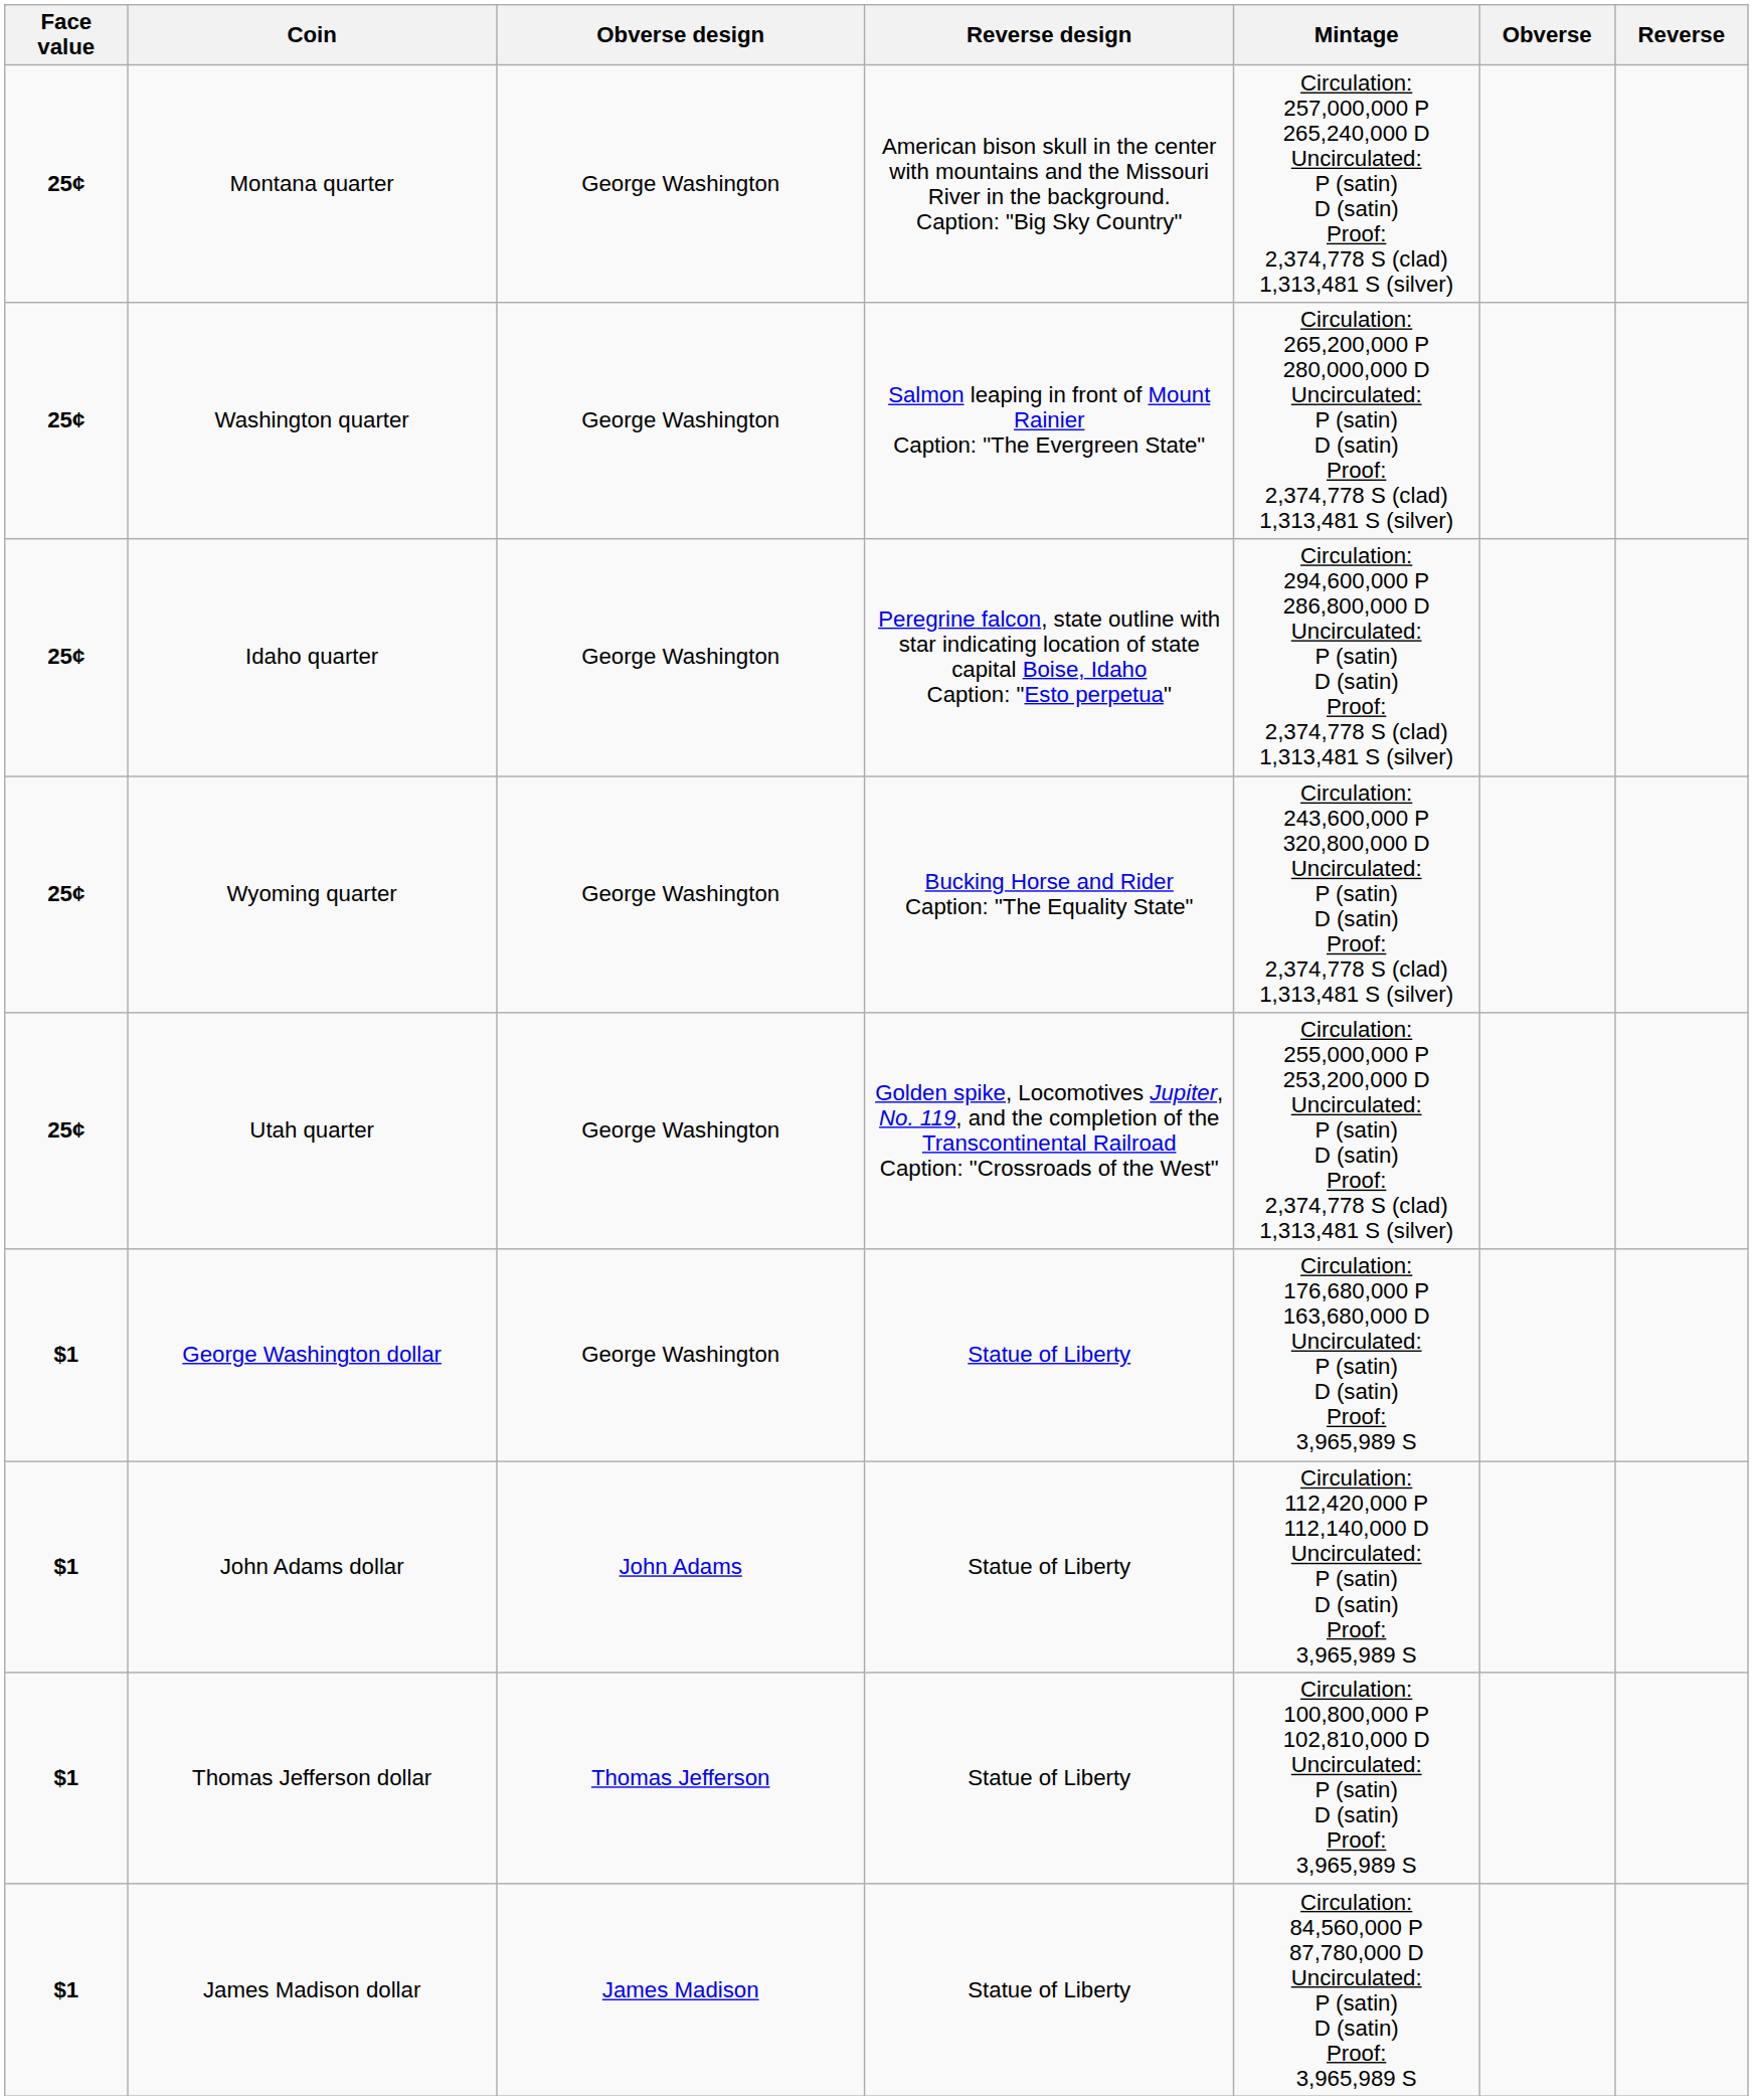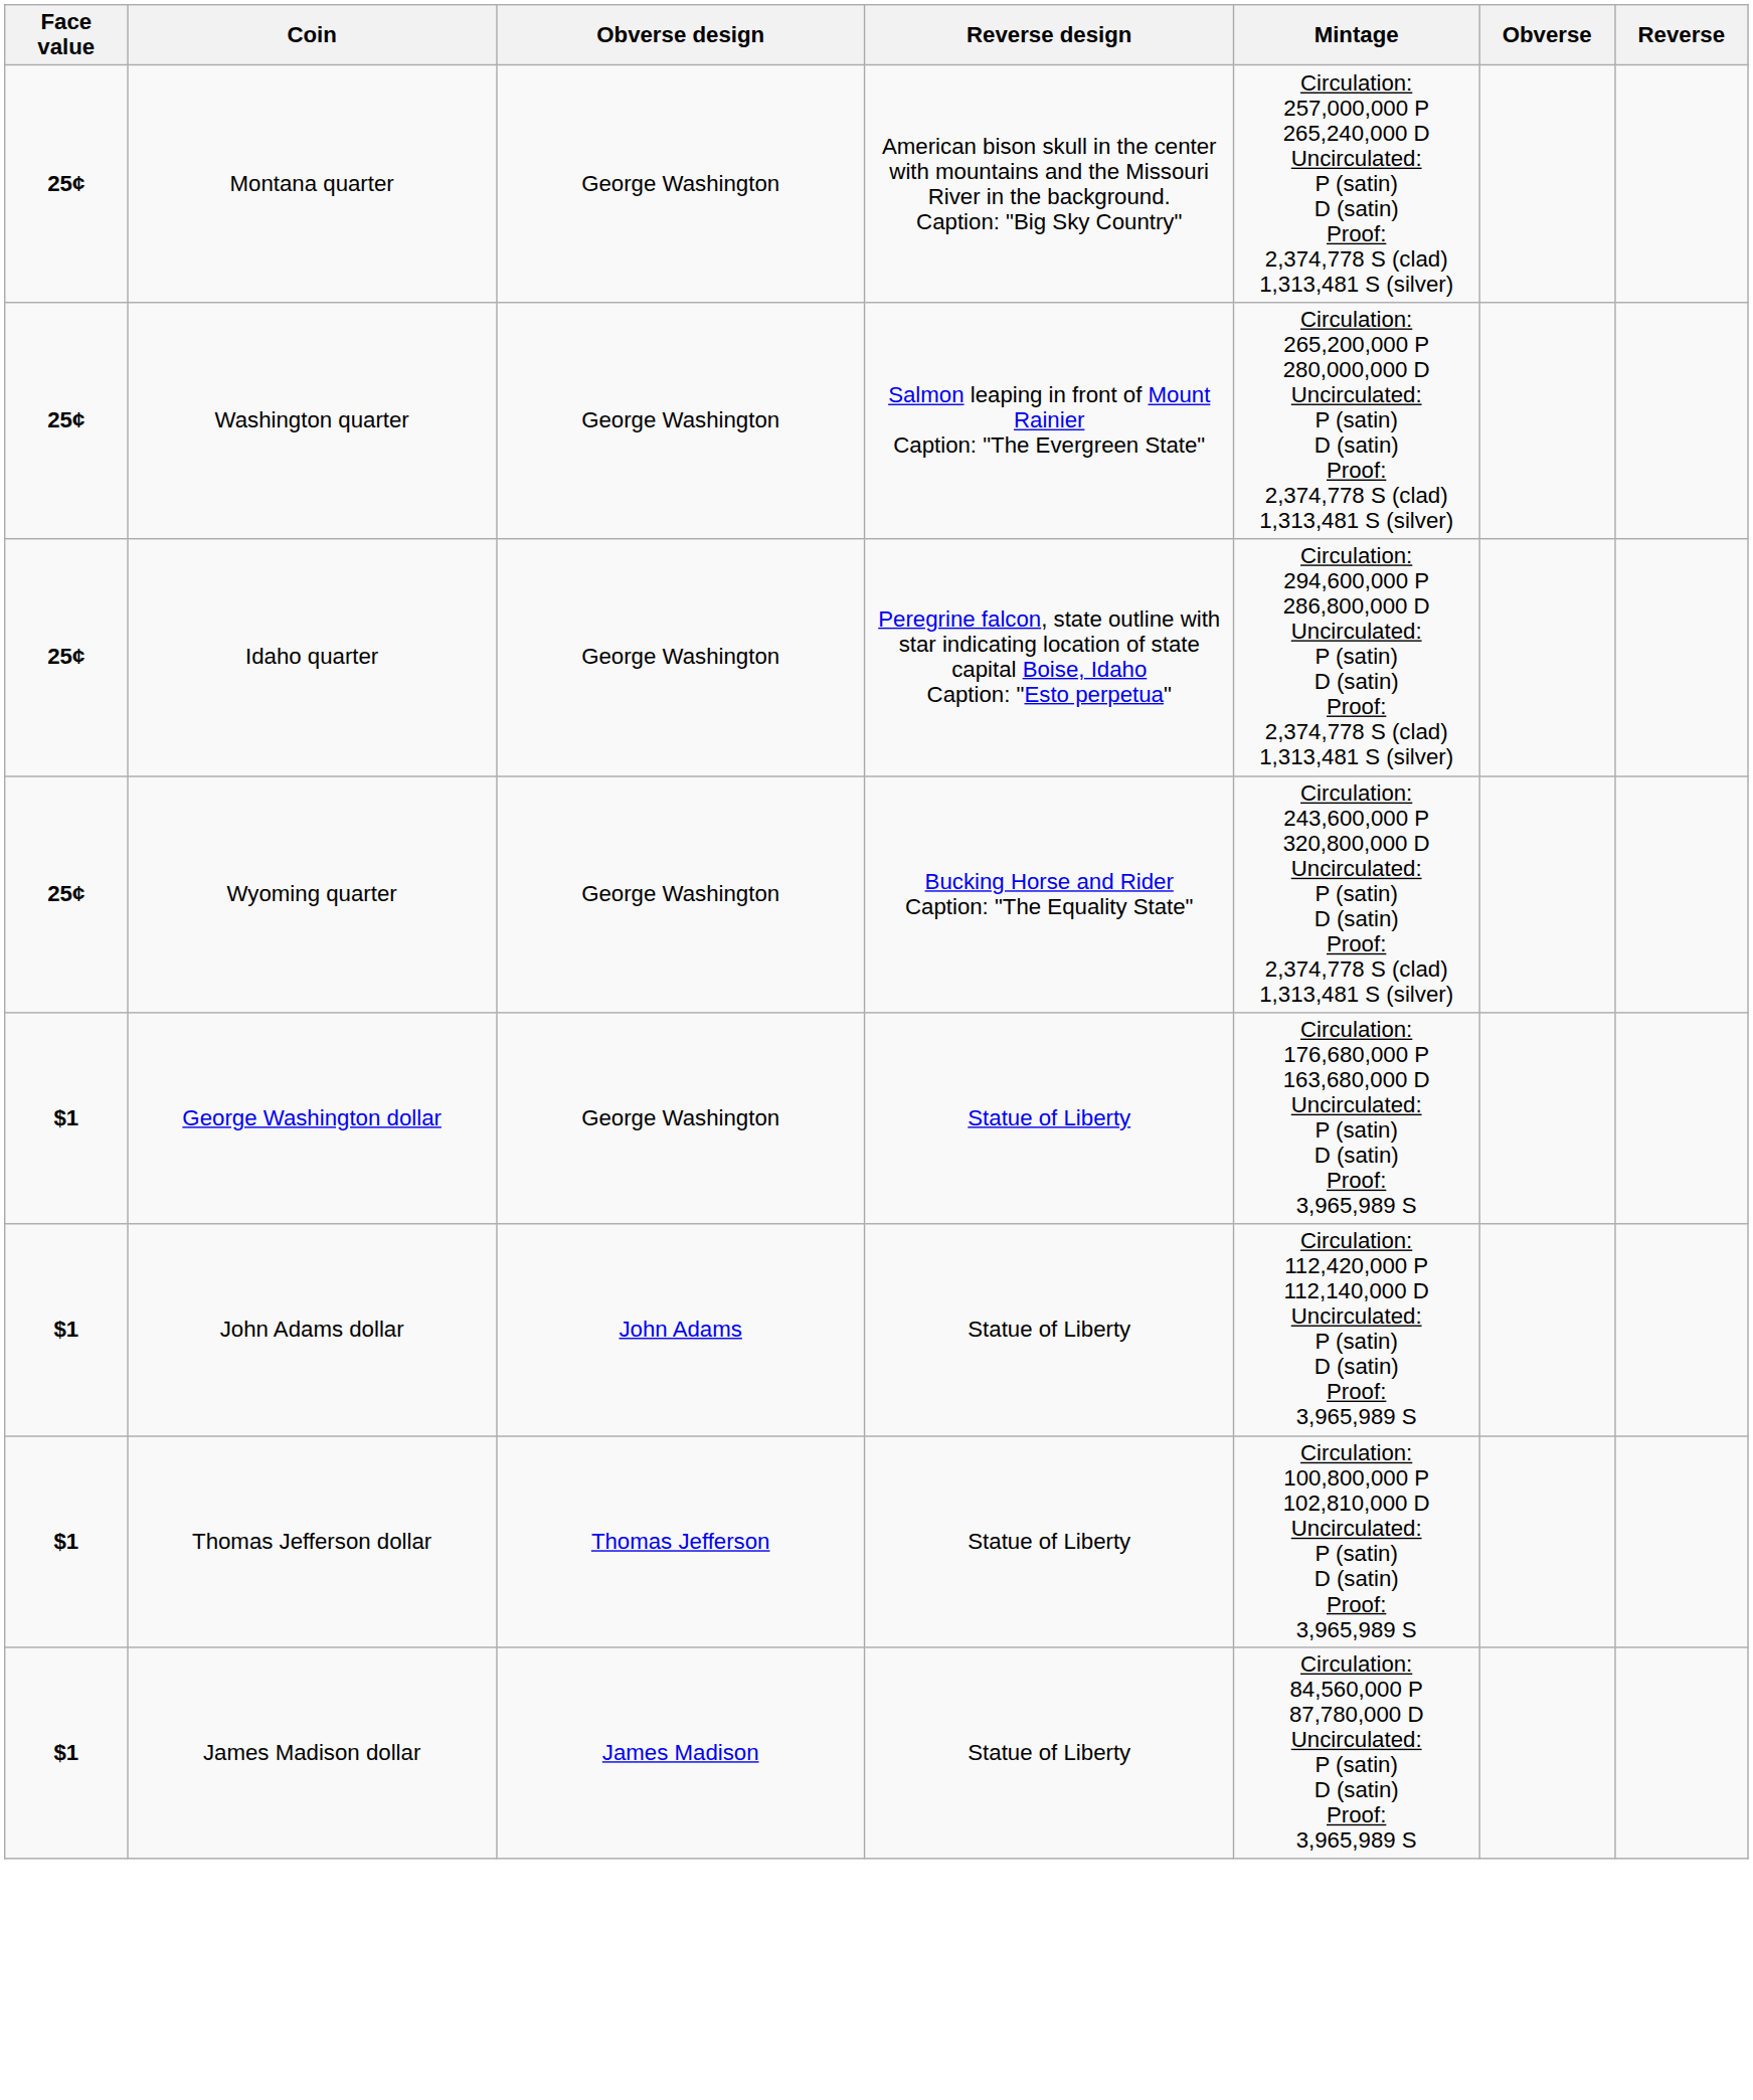 <table class="wikitable">
 <tr>
 <th width="5%">Face value</th>
 <th width="15%">Coin</th>
 <th width="15%">Obverse design</th>
 <th width="15%">Reverse design</th>
 <th width="10%">Mintage</th>
 <th width="5%">Obverse</th>
 <th width="5%">Reverse</th>
 </tr>
 <tr>
 <td align="center"><strong>25¢</strong></td>
 <td align="center">Montana quarter</td>
 <td align="center">George Washington</td>
 <td align="center">American bison skull in the center with mountains and the Missouri River in the background.<br>Caption: "Big Sky Country"</td>
 <td align="center"><u>Circulation:</u><br>257,000,000 P<br>265,240,000 D<br><u>Uncirculated:</u><br> P (satin)<br> D (satin)<br><u>Proof:</u><br>2,374,778 S (clad)<br>1,313,481 S (silver)</td>
 <td></td>
 <td></td>
 </tr>
 <tr>
 <td align="center"><strong>25¢</strong></td>
 <td align="center">Washington quarter</td>
 <td align="center">George Washington</td>
 <td align="center"><a href='#'>Salmon</a> leaping in front of <a href='#'>Mount Rainier</a><br>Caption: "The Evergreen State"</td>
 <td align="center"><u>Circulation:</u><br>265,200,000 P<br>280,000,000 D<br><u>Uncirculated:</u><br> P (satin)<br> D (satin)<br><u>Proof:</u><br>2,374,778 S (clad)<br>1,313,481 S (silver)</td>
 <td></td>
 <td></td>
 </tr>
 <tr>
 <td align="center"><strong>25¢</strong></td>
 <td align="center">Idaho quarter</td>
 <td align="center">George Washington</td>
 <td align="center"><a href='#'>Peregrine falcon</a>, state outline with star indicating location of state capital <a href='#'>Boise, Idaho</a><br>Caption: "<a href='#'>Esto perpetua</a>"</td>
 <td align="center"><u>Circulation:</u><br>294,600,000 P<br>286,800,000 D<br><u>Uncirculated:</u><br> P (satin)<br> D (satin)<br><u>Proof:</u><br>2,374,778 S (clad)<br>1,313,481 S (silver)</td>
 <td></td>
 <td></td>
 </tr>
 <tr>
 <td align="center"><strong>25¢</strong></td>
 <td align="center">Wyoming quarter</td>
 <td align="center">George Washington</td>
 <td align="center"><a href='#'>Bucking Horse and Rider</a><br>Caption: "The Equality State"</td>
 <td align="center"><u>Circulation:</u><br>243,600,000 P<br>320,800,000 D<br><u>Uncirculated:</u><br> P (satin)<br> D (satin)<br><u>Proof:</u><br>2,374,778 S (clad)<br>1,313,481 S (silver)</td>
 <td></td>
 <td></td>
 </tr>
 <tr>
-<td align="center"><strong>25¢</strong></td>
-<td align="center">Utah quarter</td>
-<td align="center">George Washington</td>
-<td align="center"><a href='#'>Golden spike</a>, Locomotives <em><a href='#'>Jupiter</a></em>, <em><a href='#'>No. 119</a></em>, and the completion of the <a href='#'>Transcontinental Railroad</a><br>Caption: "Crossroads of the West"</td>
-<td align="center"><u>Circulation:</u><br>255,000,000 P<br>253,200,000 D<br><u>Uncirculated:</u><br> P (satin)<br> D (satin)<br><u>Proof:</u><br>2,374,778 S (clad)<br>1,313,481 S (silver)</td>
-<td></td>
-<td></td>
-</tr>
-<tr>
 <td align="center"><strong>$1</strong></td>
 <td align="center"><a href='#'>George Washington dollar</a></td>
 <td align="center">George Washington</td>
 <td align="center"><a href='#'>Statue of Liberty</a></td>
 <td align="center"><u>Circulation:</u><br>176,680,000 P<br>163,680,000 D<br><u>Uncirculated:</u><br> P (satin)<br> D (satin)<br><u>Proof:</u><br>3,965,989 S</td>
 <td></td>
 <td></td>
 </tr>
 <tr>
 <td align="center"><strong>$1</strong></td>
 <td align="center">John Adams dollar</td>
 <td align="center"><a href='#'>John Adams</a></td>
 <td align="center">Statue of Liberty</td>
 <td align="center"><u>Circulation:</u><br>112,420,000 P<br>112,140,000 D<br><u>Uncirculated:</u><br> P (satin)<br> D (satin)<br><u>Proof:</u><br>3,965,989 S</td>
 <td></td>
 <td></td>
 </tr>
 <tr>
 <td align="center"><strong>$1</strong></td>
 <td align="center">Thomas Jefferson dollar</td>
 <td align="center"><a href='#'>Thomas Jefferson</a></td>
 <td align="center">Statue of Liberty</td>
 <td align="center"><u>Circulation:</u><br>100,800,000 P<br>102,810,000 D<br><u>Uncirculated:</u><br> P (satin)<br> D (satin)<br><u>Proof:</u><br>3,965,989 S</td>
 <td></td>
 <td></td>
 </tr>
 <tr>
 <td align="center"><strong>$1</strong></td>
 <td align="center">James Madison dollar</td>
 <td align="center"><a href='#'>James Madison</a></td>
 <td align="center">Statue of Liberty</td>
 <td align="center"><u>Circulation:</u><br>84,560,000 P<br>87,780,000 D<br><u>Uncirculated:</u><br> P (satin)<br> D (satin)<br><u>Proof:</u><br>3,965,989 S</td>
 <td></td>
 <td></td>
 </tr>
 </table>
